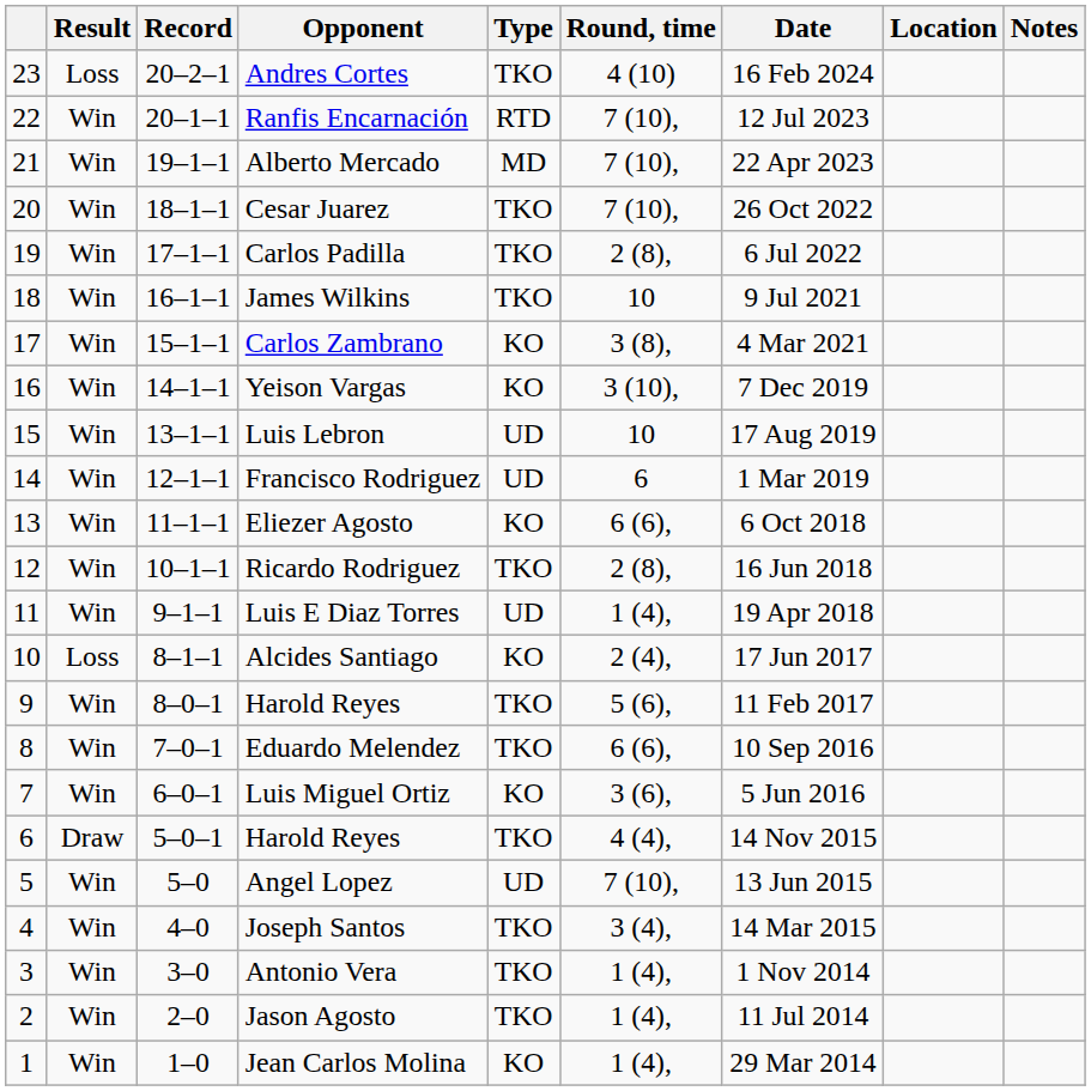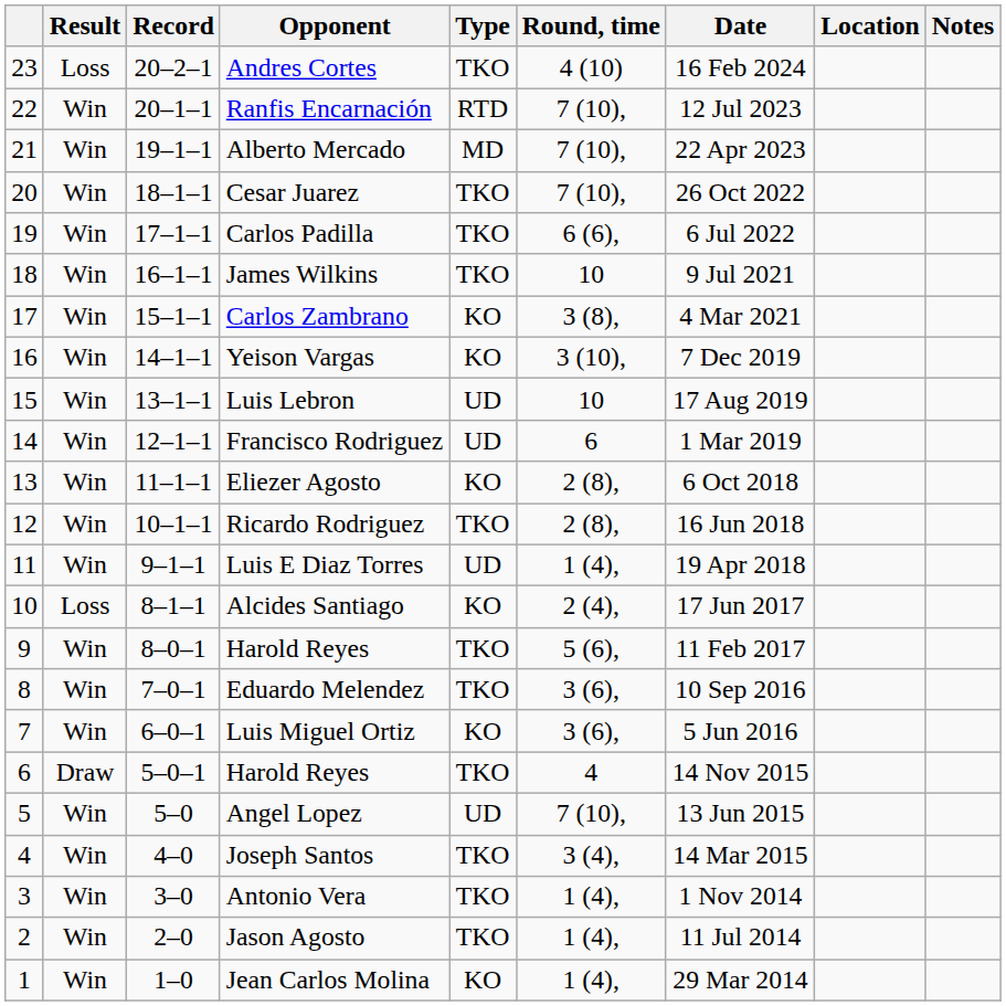 <table class="wikitable" style="text-align:center">
 <tr>
 <th></th>
 <th>Result</th>
 <th>Record</th>
 <th>Opponent</th>
 <th>Type</th>
 <th>Round, time</th>
 <th>Date</th>
 <th>Location</th>
 <th>Notes</th>
 </tr>
 <tr>
 <td>23</td>
 <td>Loss</td>
 <td>20–2–1</td>
 <td align=left><a href='#'>Andres Cortes</a></td>
 <td>TKO</td>
 <td>4 (10)</td>
 <td>16 Feb 2024</td>
 <td align=left></td>
 <td align=left></td>
 </tr>
 <tr>
 <td>22</td>
 <td>Win</td>
 <td>20–1–1</td>
 <td align=left><a href='#'>Ranfis Encarnación</a></td>
 <td>RTD</td>
 <td>7 (10), </td>
 <td>12 Jul 2023</td>
 <td align=left></td>
 <td align=left></td>
 </tr>
 <tr>
 <td>21</td>
 <td>Win</td>
 <td>19–1–1</td>
 <td align=left>Alberto Mercado</td>
 <td>MD</td>
 <td>7 (10), </td>
 <td>22 Apr 2023</td>
 <td align=left></td>
 <td></td>
 </tr>
 <tr>
 <td>20</td>
 <td>Win</td>
 <td>18–1–1</td>
 <td align=left>Cesar Juarez</td>
 <td>TKO</td>
 <td>7 (10), </td>
 <td>26 Oct 2022</td>
 <td align=left></td>
 <td align=left></td>
 </tr>
 <tr>
 <td>19</td>
 <td>Win</td>
 <td>17–1–1</td>
 <td align=left>Carlos Padilla</td>
 <td>TKO</td>
-<td>2 (8), </td>
+<td>6 (6), </td>
 <td>6 Jul 2022</td>
 <td align=left></td>
 <td></td>
 </tr>
 <tr>
 <td>18</td>
 <td>Win</td>
 <td>16–1–1</td>
 <td align=left>James Wilkins</td>
 <td>TKO</td>
 <td>10</td>
 <td>9 Jul 2021</td>
 <td align=left></td>
 <td align=left></td>
 </tr>
 <tr>
 <td>17</td>
 <td>Win</td>
 <td>15–1–1</td>
 <td align=left><a href='#'>Carlos Zambrano</a></td>
 <td>KO</td>
 <td>3 (8), </td>
 <td>4 Mar 2021</td>
 <td align=left></td>
 <td align=left></td>
 </tr>
 <tr>
 <td>16</td>
 <td>Win</td>
 <td>14–1–1</td>
 <td align=left>Yeison Vargas</td>
 <td>KO</td>
 <td>3 (10), </td>
 <td>7 Dec 2019</td>
 <td align=left></td>
 <td align=left></td>
 </tr>
 <tr>
 <td>15</td>
 <td>Win</td>
 <td>13–1–1</td>
 <td align=left>Luis Lebron</td>
 <td>UD</td>
 <td>10</td>
 <td>17 Aug 2019</td>
 <td align=left></td>
 <td align=left></td>
 </tr>
 <tr>
 <td>14</td>
 <td>Win</td>
 <td>12–1–1</td>
 <td align=left>Francisco Rodriguez</td>
 <td>UD</td>
 <td>6</td>
 <td>1 Mar 2019</td>
 <td align=left></td>
 <td align=left></td>
 </tr>
 <tr>
 <td>13</td>
 <td>Win</td>
 <td>11–1–1</td>
 <td align=left>Eliezer Agosto</td>
 <td>KO</td>
-<td>6 (6), </td>
+<td>2 (8), </td>
 <td>6 Oct 2018</td>
 <td align=left></td>
 <td align=left></td>
 </tr>
 <tr>
 <td>12</td>
 <td>Win</td>
 <td>10–1–1</td>
 <td align=left>Ricardo Rodriguez</td>
 <td>TKO</td>
 <td>2 (8), </td>
 <td>16 Jun 2018</td>
 <td align=left></td>
 <td align=left></td>
 </tr>
 <tr>
 <td>11</td>
 <td>Win</td>
 <td>9–1–1</td>
 <td align=left>Luis E Diaz Torres</td>
 <td>UD</td>
 <td>1 (4),  </td>
 <td>19 Apr 2018</td>
 <td align=left></td>
 <td align=left></td>
 </tr>
 <tr>
 <td>10</td>
 <td>Loss</td>
 <td>8–1–1</td>
 <td align=left>Alcides Santiago</td>
 <td>KO</td>
 <td>2 (4), </td>
 <td>17 Jun 2017</td>
 <td align=left></td>
 <td align=left></td>
 </tr>
 <tr>
 <td>9</td>
 <td>Win</td>
 <td>8–0–1</td>
 <td align=left>Harold Reyes</td>
 <td>TKO</td>
 <td>5 (6), </td>
 <td>11 Feb 2017</td>
 <td align=left></td>
 <td align=left></td>
 </tr>
 <tr>
 <td>8</td>
 <td>Win</td>
 <td>7–0–1</td>
 <td align=left>Eduardo Melendez</td>
 <td>TKO</td>
-<td>6 (6), </td>
+<td>3 (6), </td>
 <td>10 Sep 2016</td>
 <td align=left></td>
 <td align=left></td>
 </tr>
 <tr>
 <td>7</td>
 <td>Win</td>
 <td>6–0–1</td>
 <td align=left>Luis Miguel Ortiz</td>
 <td>KO</td>
 <td>3 (6), </td>
 <td>5 Jun 2016</td>
 <td align=left></td>
 <td align=left></td>
 </tr>
 <tr>
 <td>6</td>
 <td>Draw</td>
 <td>5–0–1</td>
 <td align=left>Harold Reyes</td>
 <td>TKO</td>
-<td>4 (4),  </td>
+<td>4</td>
 <td>14 Nov 2015</td>
 <td align=left></td>
 <td align=left></td>
 </tr>
 <tr>
 <td>5</td>
 <td>Win</td>
 <td>5–0</td>
 <td align=left>Angel Lopez</td>
 <td>UD</td>
 <td>7 (10), </td>
 <td>13 Jun 2015</td>
 <td align=left></td>
 <td align=left></td>
 </tr>
 <tr>
 <td>4</td>
 <td>Win</td>
 <td>4–0</td>
 <td align=left>Joseph Santos</td>
 <td>TKO</td>
 <td>3 (4),  </td>
 <td>14 Mar 2015</td>
 <td align=left></td>
 <td align=left></td>
 </tr>
 <tr>
 <td>3</td>
 <td>Win</td>
 <td>3–0</td>
 <td align=left>Antonio Vera</td>
 <td>TKO</td>
 <td>1 (4),  </td>
 <td>1 Nov 2014</td>
 <td align=left></td>
 <td align=left></td>
 </tr>
 <tr>
 <td>2</td>
 <td>Win</td>
 <td>2–0</td>
 <td align=left>Jason Agosto</td>
 <td>TKO</td>
 <td>1 (4),  </td>
 <td>11 Jul 2014</td>
 <td align=left></td>
 <td align=left></td>
 </tr>
 <tr>
 <td>1</td>
 <td>Win</td>
 <td>1–0</td>
 <td align=left>Jean Carlos Molina</td>
 <td>KO</td>
 <td>1 (4),  </td>
 <td>29 Mar 2014</td>
 <td align=left></td>
 <td align=left></td>
 </tr>
 </table>
